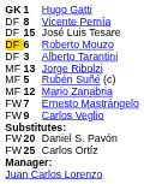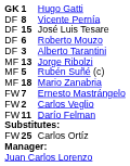 <table cellspacing="0" cellpadding="0" style="font-size:90%; margin:0.2em auto;">
 <tr>
 <th width="25"></th>
 <th width="25"></th>
 </tr>
 <tr>
 <td><strong>GK</strong></td>
 <td><strong>1</strong></td>
 <td> <a href='#'>Hugo Gatti</a></td>
 </tr>
 <tr>
 <td>DF</td>
 <td><strong>8</strong></td>
 <td> <a href='#'>Vicente Pernía</a></td>
 </tr>
 <tr>
 <td>DF</td>
 <td><strong>15</strong></td>
 <td> José Luis Tesare</td>
 </tr>
 <tr>
-<td style="background: gold;">DF</td>
+<td>DF</td>
 <td><strong>6</strong></td>
 <td> <a href='#'>Roberto Mouzo</a></td>
 </tr>
 <tr>
 <td>DF</td>
 <td><strong>3</strong></td>
 <td> <a href='#'>Alberto Tarantini</a></td>
 </tr>
 <tr>
 <td>MF</td>
 <td><strong>13</strong></td>
 <td> <a href='#'>Jorge Ribolzi</a></td>
 </tr>
 <tr>
 <td>MF</td>
 <td><strong>5</strong></td>
 <td> <a href='#'>Rubén Suñé</a> (c)</td>
 </tr>
 <tr>
 <td>MF</td>
-<td><strong>12</strong></td>
+<td><strong>18</strong></td>
 <td> <a href='#'>Mario Zanabria</a></td>
 </tr>
 <tr>
 <td>FW</td>
 <td><strong>7</strong></td>
 <td> <a href='#'>Ernesto Mastrángelo</a></td>
 </tr>
 <tr>
 <td>FW</td>
-<td><strong>9</strong></td>
+<td><strong>2</strong></td>
 <td> <a href='#'>Carlos Veglio</a></td>
 <td></td>
 <td></td>
 </tr>
 <tr>
-<td colspan=3><strong>Substitutes:</strong></td>
+<td>FW</td>
+<td><strong>11</strong></td>
+<td> <a href='#'>Darío Felman</a></td>
+<td></td>
+<td></td>
 </tr>
 <tr>
-<td>FW</td>
-<td><strong>20</strong></td>
-<td> Daniel S. Pavón</td>
-<td></td>
-<td></td>
+<td colspan=3><strong>Substitutes:</strong></td>
 </tr>
 <tr>
 <td>FW</td>
 <td><strong>25</strong></td>
 <td> Carlos Ortíz</td>
 <td></td>
 <td></td>
 </tr>
 <tr>
 <td colspan=3><strong>Manager:</strong></td>
 </tr>
 <tr>
 <td colspan=4> <a href='#'>Juan Carlos Lorenzo</a></td>
 </tr>
 </table>
